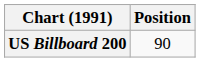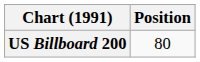 <table class="wikitable plainrowheaders" style="text-align:center">
 <tr>
 <th scope="col">Chart (1991)</th>
 <th scope="col">Position</th>
 </tr>
 <tr>
 <th scope="row">US <em>Billboard</em> 200</th>
-<td>90</td>
+<td>80</td>
 </tr>
 </table>
